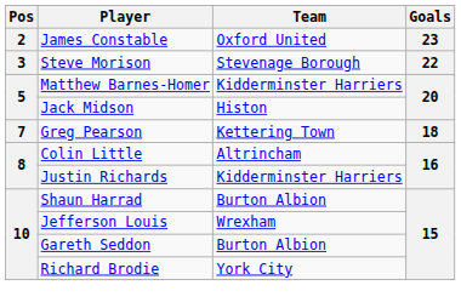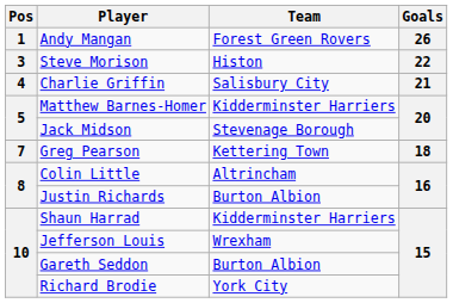 <table class= wikitable>
 <tr>
 <th>Pos</th>
 <th>Player</th>
 <th>Team</th>
 <th>Goals</th>
 </tr>
 <tr>
-<th>2</th>
-<td><a href='#'>James Constable</a></td>
-<td><a href='#'>Oxford United</a></td>
-<th>23</th>
+<th>1</th>
+<td><a href='#'>Andy Mangan</a></td>
+<td><a href='#'>Forest Green Rovers</a></td>
+<th>26</th>
 </tr>
 <tr>
 <th>3</th>
 <td><a href='#'>Steve Morison</a></td>
-<td><a href='#'>Stevenage Borough</a></td>
+<td><a href='#'>Histon</a></td>
 <th>22</th>
+</tr>
+<tr>
+<th>4</th>
+<td><a href='#'>Charlie Griffin</a></td>
+<td><a href='#'>Salisbury City</a></td>
+<th>21</th>
 </tr>
 <tr>
 <th rowspan="2">5</th>
 <td><a href='#'>Matthew Barnes-Homer</a></td>
 <td><a href='#'>Kidderminster Harriers</a></td>
 <th rowspan="2">20</th>
 </tr>
 <tr>
 <td><a href='#'>Jack Midson</a></td>
-<td><a href='#'>Histon</a></td>
+<td><a href='#'>Stevenage Borough</a></td>
 </tr>
 <tr>
 <th>7</th>
 <td><a href='#'>Greg Pearson</a></td>
 <td><a href='#'>Kettering Town</a></td>
 <th>18</th>
 </tr>
 <tr>
 <th rowspan="2">8</th>
 <td><a href='#'>Colin Little</a></td>
 <td><a href='#'>Altrincham</a></td>
 <th rowspan="2">16</th>
 </tr>
 <tr>
 <td><a href='#'>Justin Richards</a></td>
-<td><a href='#'>Kidderminster Harriers</a></td>
+<td><a href='#'>Burton Albion</a></td>
 </tr>
 <tr>
 <th rowspan="4">10</th>
 <td><a href='#'>Shaun Harrad</a></td>
-<td><a href='#'>Burton Albion</a></td>
+<td><a href='#'>Kidderminster Harriers</a></td>
 <th rowspan="4">15</th>
 </tr>
 <tr>
 <td><a href='#'>Jefferson Louis</a></td>
 <td><a href='#'>Wrexham</a></td>
 </tr>
 <tr>
 <td><a href='#'>Gareth Seddon</a></td>
 <td><a href='#'>Burton Albion</a></td>
 </tr>
 <tr>
 <td><a href='#'>Richard Brodie</a></td>
 <td><a href='#'>York City</a></td>
 </tr>
 </table>
